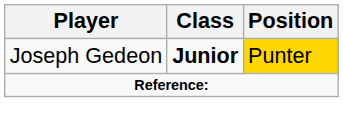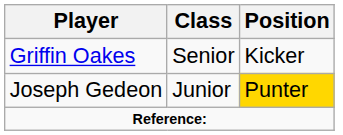 <table class="wikitable">
 <tr ;>
 <th>Player</th>
 <th>Class</th>
 <th>Position</th>
 </tr>
 <tr>
+<td><a href='#'>Griffin Oakes</a></td>
+<td>Senior</td>
+<td>Kicker</td>
+</tr>
+<tr>
 <td>Joseph Gedeon</td>
-<td><strong>Junior</strong></td>
+<td>Junior</td>
 <td style="background: gold;">Punter</td>
 </tr>
 <tr>
 <td colspan="3"  style="font-size:8pt; text-align:center;"><strong>Reference:</strong></td>
 </tr>
 </table>
